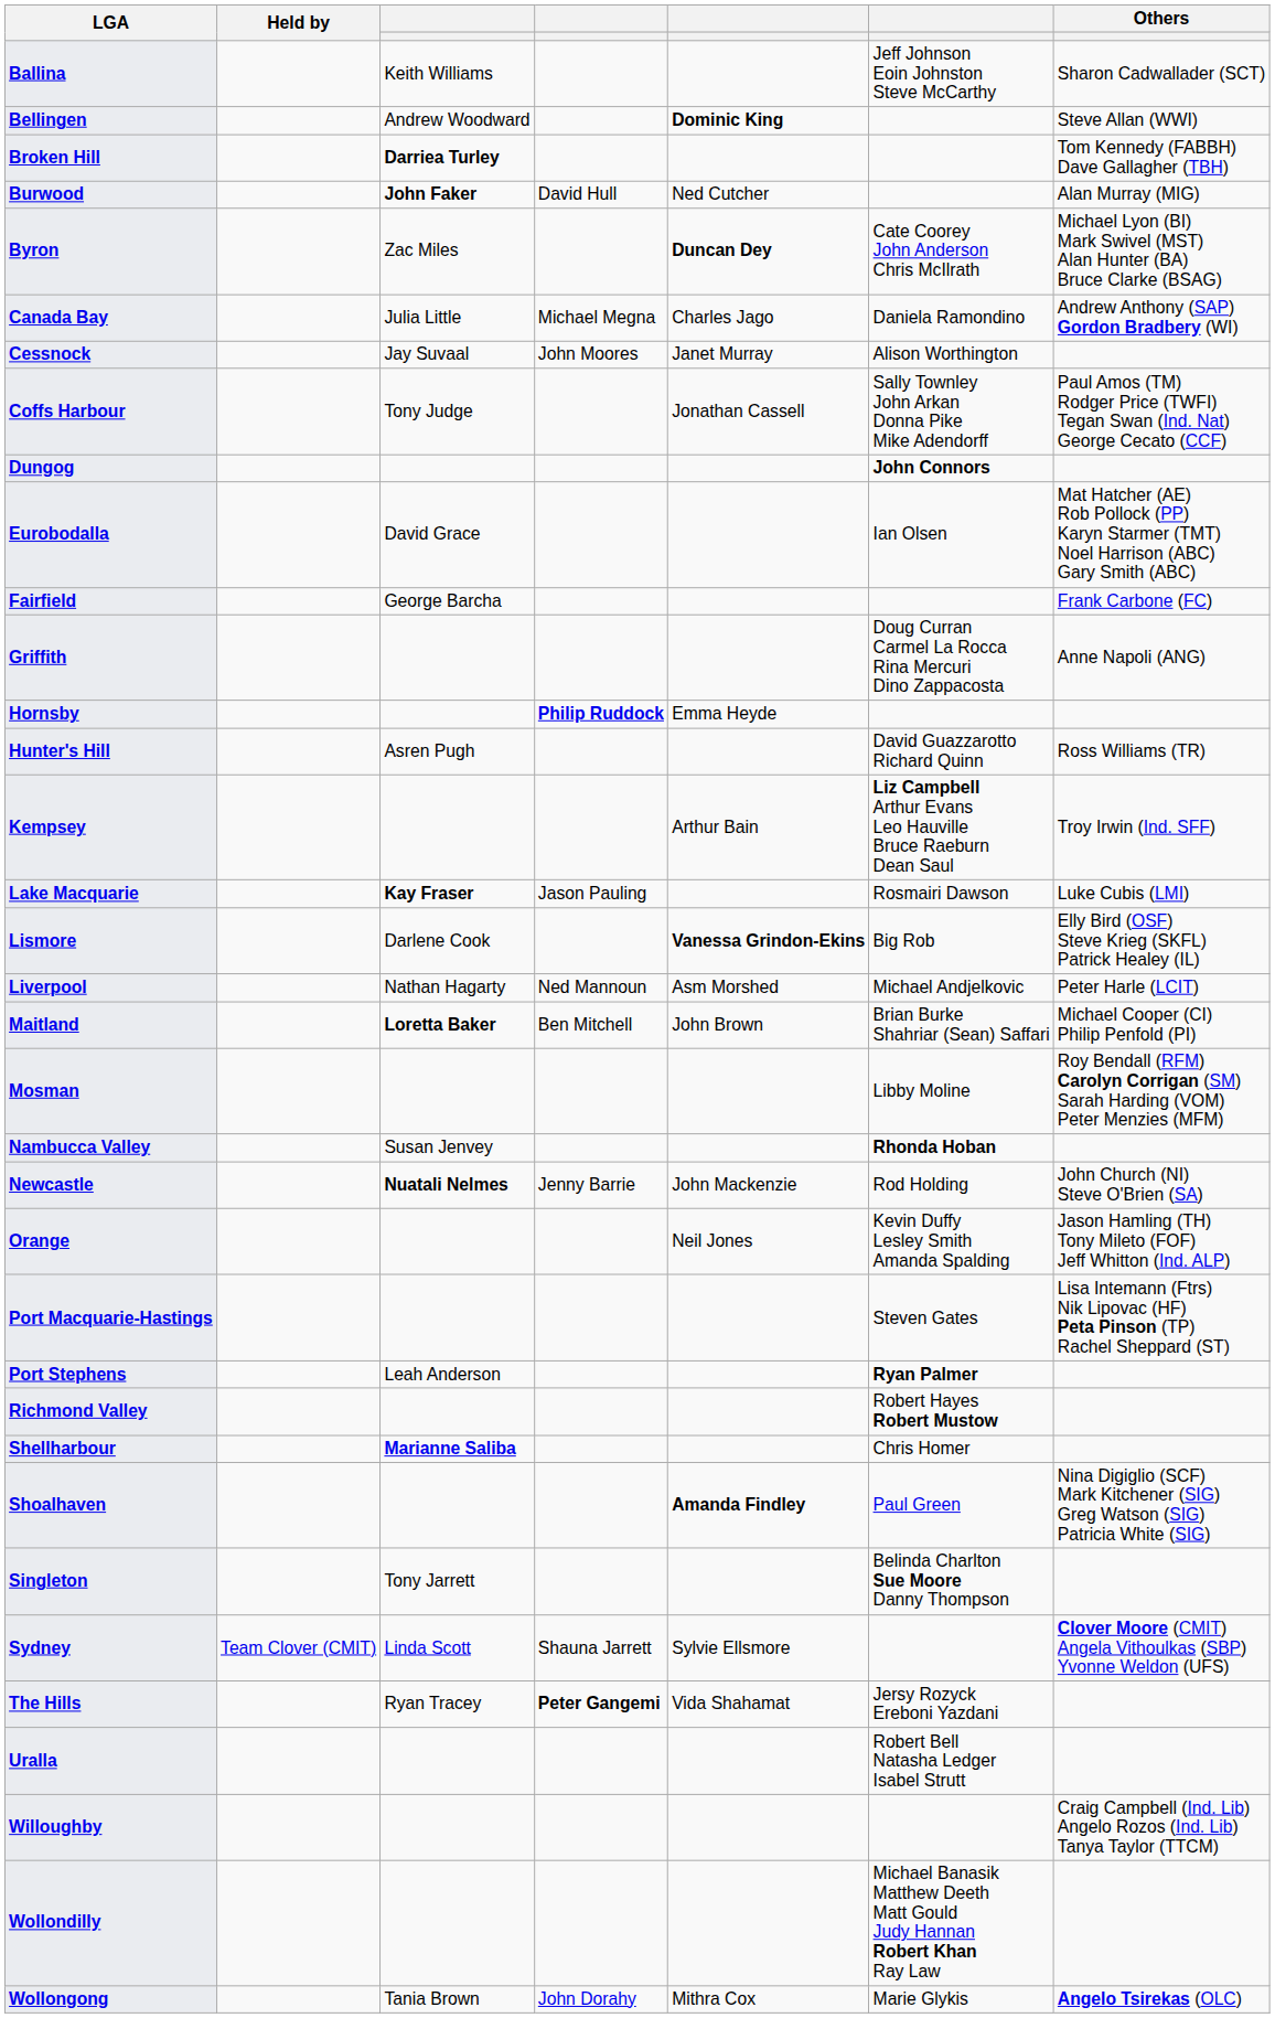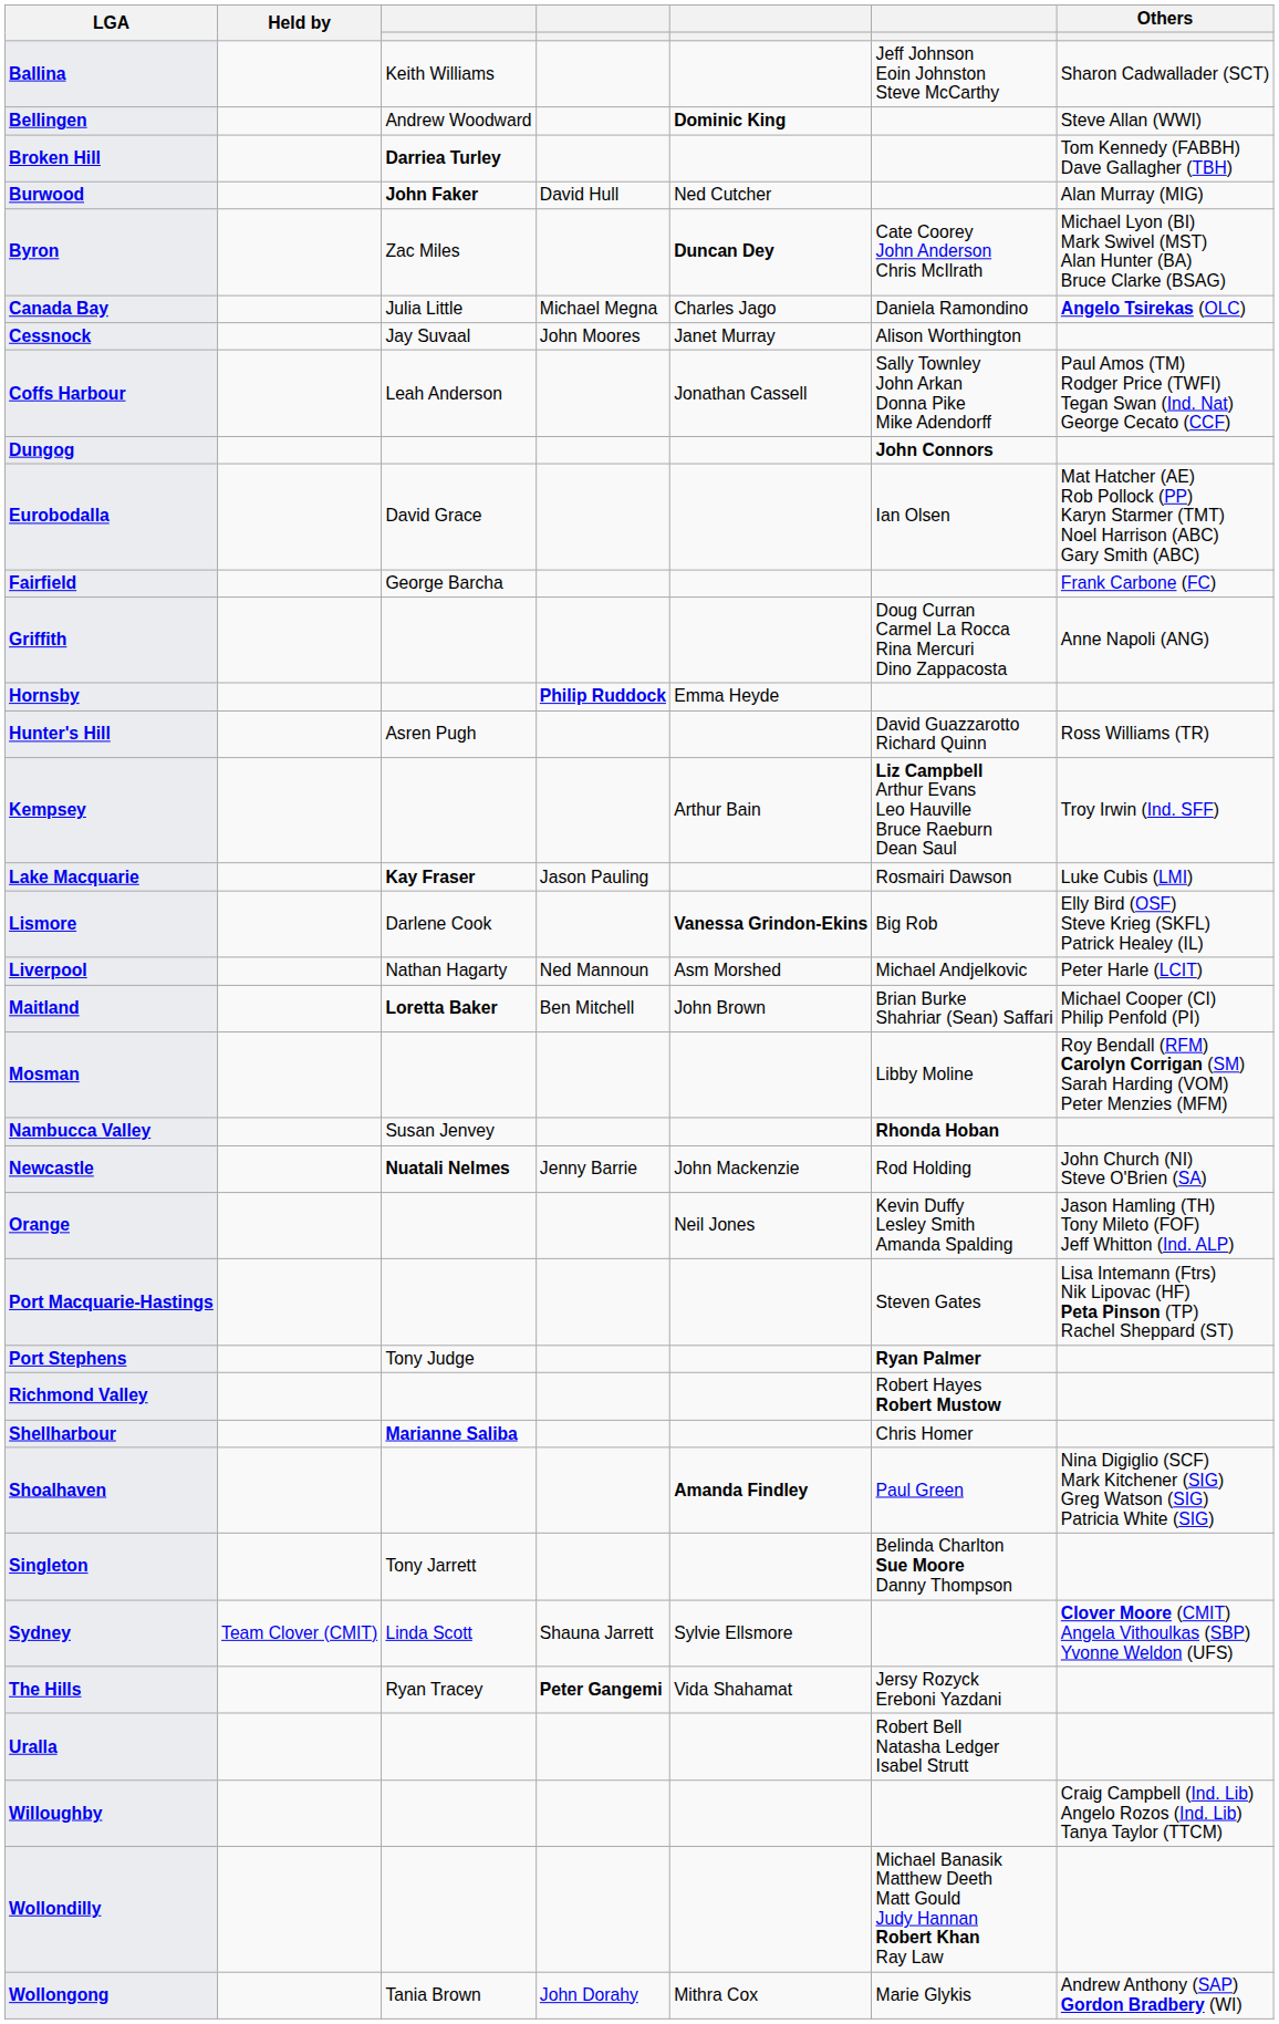 <table class="wikitable">
 <tr>
 <th rowspan="2">LGA</th>
 <th rowspan="2">Held by</th>
 <th></th>
 <th></th>
 <th></th>
 <th></th>
 <th>Others</th>
 </tr>
 <tr style=background:#ccc>
 <th></th>
 <th></th>
 <th></th>
 <th></th>
 <th></th>
 </tr>
 <tr>
 <td align="left"; style=background:#EAECF0><strong><a href='#'>Ballina</a></strong></td>
 <td></td>
 <td>Keith Williams</td>
 <td></td>
 <td></td>
 <td>Jeff Johnson <br> Eoin Johnston <br> Steve McCarthy</td>
 <td>Sharon Cadwallader (SCT)</td>
 </tr>
 <tr>
 <td align="left"; style=background:#EAECF0><strong><a href='#'>Bellingen</a></strong></td>
 <td></td>
 <td>Andrew Woodward</td>
 <td></td>
 <td><strong>Dominic King</strong></td>
 <td></td>
 <td>Steve Allan (WWI)</td>
 </tr>
 <tr>
 <td align="left"; style=background:#EAECF0><strong><a href='#'>Broken Hill</a></strong></td>
 <td></td>
 <td><strong>Darriea Turley</strong></td>
 <td></td>
 <td></td>
 <td></td>
 <td>Tom Kennedy (FABBH) <br> Dave Gallagher (<a href='#'>TBH</a>)</td>
 </tr>
 <tr>
 <td align="left"; style=background:#EAECF0><strong><a href='#'>Burwood</a></strong></td>
 <td></td>
 <td><strong>John Faker</strong></td>
 <td>David Hull</td>
 <td>Ned Cutcher</td>
 <td></td>
 <td>Alan Murray (MIG)</td>
 </tr>
 <tr>
 <td align="left"; style=background:#EAECF0><strong><a href='#'>Byron</a></strong></td>
 <td></td>
 <td>Zac Miles</td>
 <td></td>
 <td><strong>Duncan Dey</strong></td>
 <td>Cate Coorey <br> <a href='#'>John Anderson</a> <br> Chris McIlrath</td>
 <td>Michael Lyon (BI) <br> Mark Swivel (MST) <br> Alan Hunter (BA) <br>  Bruce Clarke (BSAG) <br></td>
 </tr>
 <tr>
 <td align="left"; style=background:#EAECF0><strong><a href='#'>Canada Bay</a></strong></td>
 <td></td>
 <td>Julia Little</td>
 <td>Michael Megna</td>
 <td>Charles Jago</td>
 <td>Daniela Ramondino</td>
-<td>Andrew Anthony (<a href='#'>SAP</a>) <br> <strong><a href='#'>Gordon Bradbery</a></strong> (WI)</td>
+<td><strong><a href='#'>Angelo Tsirekas</a></strong> (<a href='#'>OLC</a>)</td>
 </tr>
 <tr>
 <td align="left"; style=background:#EAECF0><strong><a href='#'>Cessnock</a></strong></td>
 <td></td>
 <td>Jay Suvaal</td>
 <td>John Moores</td>
 <td>Janet Murray</td>
 <td>Alison Worthington</td>
 <td></td>
 </tr>
 <tr>
 <td align="left"; style=background:#EAECF0><strong><a href='#'>Coffs Harbour</a></strong></td>
 <td></td>
-<td>Tony Judge</td>
+<td>Leah Anderson</td>
 <td></td>
 <td>Jonathan Cassell</td>
 <td>Sally Townley <br> John Arkan <br> Donna Pike <br> Mike Adendorff</td>
 <td>Paul Amos (TM) <br> Rodger Price (TWFI) <br> Tegan Swan (<a href='#'>Ind. Nat</a>) <br> George Cecato (<a href='#'>CCF</a>)</td>
 </tr>
 <tr>
 <td align="left"; style=background:#EAECF0><strong><a href='#'>Dungog</a></strong></td>
 <td></td>
 <td></td>
 <td></td>
 <td></td>
 <td><strong>John Connors</strong></td>
 <td></td>
 </tr>
 <tr>
 <td align="left"; style=background:#EAECF0><strong><a href='#'>Eurobodalla</a></strong></td>
 <td></td>
 <td>David Grace</td>
 <td></td>
 <td></td>
 <td>Ian Olsen</td>
 <td>Mat Hatcher (AE) <br> Rob Pollock (<a href='#'>PP</a>) <br> Karyn Starmer (TMT) <br> Noel Harrison (ABC) <br> Gary Smith (ABC)</td>
 </tr>
 <tr>
 <td align="left"; style=background:#EAECF0><strong><a href='#'>Fairfield</a></strong></td>
 <td></td>
 <td>George Barcha</td>
 <td></td>
 <td></td>
 <td></td>
 <td><a href='#'>Frank Carbone</a> (<a href='#'>FC</a>)</td>
 </tr>
 <tr>
 <td align="left"; style=background:#EAECF0><strong><a href='#'>Griffith</a></strong></td>
 <td></td>
 <td></td>
 <td></td>
 <td></td>
 <td>Doug Curran <br> 	Carmel La Rocca <br> Rina Mercuri <br> Dino Zappacosta</td>
 <td>Anne Napoli (ANG)</td>
 </tr>
 <tr>
 <td align="left"; style=background:#EAECF0><strong><a href='#'>Hornsby</a></strong></td>
 <td></td>
 <td></td>
 <td><strong><a href='#'>Philip Ruddock</a></strong></td>
 <td>Emma Heyde</td>
 <td></td>
 <td></td>
 </tr>
 <tr>
 <td align="left"; style=background:#EAECF0><strong><a href='#'>Hunter's Hill</a></strong></td>
 <td></td>
 <td>Asren Pugh</td>
 <td></td>
 <td></td>
 <td>David Guazzarotto <br> Richard Quinn</td>
 <td>Ross Williams (TR)</td>
 </tr>
 <tr>
 <td align="left"; style=background:#EAECF0><strong><a href='#'>Kempsey</a></strong></td>
 <td></td>
 <td></td>
 <td></td>
 <td>Arthur Bain</td>
 <td><strong>Liz Campbell</strong> <br> Arthur Evans <br> Leo Hauville <br> Bruce Raeburn <br> Dean Saul</td>
 <td>Troy Irwin (<a href='#'>Ind. SFF</a>)</td>
 </tr>
 <tr>
 <td align="left"; style=background:#EAECF0><strong><a href='#'>Lake Macquarie</a></strong></td>
 <td></td>
 <td><strong>Kay Fraser</strong></td>
 <td>Jason Pauling</td>
 <td></td>
 <td>Rosmairi Dawson</td>
 <td>Luke Cubis (<a href='#'>LMI</a>)</td>
 </tr>
 <tr>
 <td align="left"; style=background:#EAECF0><strong><a href='#'>Lismore</a></strong></td>
 <td></td>
 <td>Darlene Cook</td>
 <td></td>
 <td><strong>Vanessa Grindon-Ekins</strong></td>
 <td>Big Rob</td>
 <td>Elly Bird (<a href='#'>OSF</a>) <br> Steve Krieg (SKFL) <br> Patrick Healey (IL)</td>
 </tr>
 <tr>
 <td align="left"; style=background:#EAECF0><strong><a href='#'>Liverpool</a></strong></td>
 <td></td>
 <td>Nathan Hagarty</td>
 <td>Ned Mannoun</td>
 <td>Asm Morshed</td>
 <td>Michael Andjelkovic</td>
 <td>Peter Harle (<a href='#'>LCIT</a>)</td>
 </tr>
 <tr>
 <td align="left"; style=background:#EAECF0><strong><a href='#'>Maitland</a></strong></td>
 <td></td>
 <td><strong>Loretta Baker</strong></td>
 <td>Ben Mitchell</td>
 <td>John Brown</td>
 <td>Brian Burke <br> Shahriar (Sean) Saffari</td>
 <td>Michael Cooper (CI) <br> Philip Penfold (PI)</td>
 </tr>
 <tr>
 <td align="left"; style=background:#EAECF0><strong><a href='#'>Mosman</a></strong></td>
 <td></td>
 <td></td>
 <td></td>
 <td></td>
 <td>Libby Moline</td>
 <td>Roy Bendall (<a href='#'>RFM</a>) <br> <strong>Carolyn Corrigan</strong> (<a href='#'>SM</a>) <br> Sarah Harding (VOM) <br> Peter Menzies (MFM)</td>
 </tr>
 <tr>
 <td align="left"; style=background:#EAECF0><strong><a href='#'>Nambucca Valley</a></strong></td>
 <td></td>
 <td>Susan Jenvey</td>
 <td></td>
 <td></td>
 <td><strong>Rhonda Hoban</strong></td>
 <td></td>
 </tr>
 <tr>
 <td align="left"; style=background:#EAECF0><strong><a href='#'>Newcastle</a></strong></td>
 <td></td>
 <td><strong>Nuatali Nelmes</strong></td>
 <td>Jenny Barrie</td>
 <td>John Mackenzie</td>
 <td>Rod Holding</td>
 <td>John Church (NI) <br> Steve O'Brien (<a href='#'>SA</a>)</td>
 </tr>
 <tr>
 <td align="left"; style=background:#EAECF0><strong><a href='#'>Orange</a></strong></td>
 <td></td>
 <td></td>
 <td></td>
 <td>Neil Jones</td>
 <td>Kevin Duffy <br> Lesley Smith <br> Amanda Spalding</td>
 <td>Jason Hamling (TH) <br> Tony Mileto (FOF) <br> Jeff Whitton (<a href='#'>Ind. ALP</a>)</td>
 </tr>
 <tr>
 <td align="left"; style=background:#EAECF0><strong><a href='#'>Port Macquarie-Hastings</a></strong></td>
 <td></td>
 <td></td>
 <td></td>
 <td></td>
 <td>Steven Gates</td>
 <td>Lisa Intemann (Ftrs) <br> Nik Lipovac (HF) <br> <strong>Peta Pinson</strong> (TP) <br> Rachel Sheppard (ST)</td>
 </tr>
 <tr>
 <td align="left"; style=background:#EAECF0><strong><a href='#'>Port Stephens</a></strong></td>
 <td></td>
-<td>Leah Anderson</td>
+<td>Tony Judge</td>
 <td></td>
 <td></td>
 <td><strong>Ryan Palmer</strong></td>
 <td></td>
 </tr>
 <tr>
 <td align="left"; style=background:#EAECF0><strong><a href='#'>Richmond Valley</a></strong></td>
 <td></td>
 <td></td>
 <td></td>
 <td></td>
 <td>Robert Hayes <br> <strong>Robert Mustow</strong></td>
 <td></td>
 </tr>
 <tr>
 <td align="left"; style=background:#EAECF0><strong><a href='#'>Shellharbour</a></strong></td>
 <td></td>
 <td><strong><a href='#'>Marianne Saliba</a></strong></td>
 <td></td>
 <td></td>
 <td>Chris Homer</td>
 <td></td>
 </tr>
 <tr>
 <td align="left"; style=background:#EAECF0><strong><a href='#'>Shoalhaven</a></strong></td>
 <td></td>
 <td></td>
 <td></td>
 <td><strong>Amanda Findley</strong></td>
 <td><a href='#'>Paul Green</a></td>
 <td>Nina Digiglio (SCF) <br> Mark Kitchener (<a href='#'>SIG</a>) <br> Greg Watson (<a href='#'>SIG</a>) <br> Patricia White (<a href='#'>SIG</a>)</td>
 </tr>
 <tr>
 <td align="left"; style=background:#EAECF0><strong><a href='#'>Singleton</a></strong></td>
 <td></td>
 <td>Tony Jarrett</td>
 <td></td>
 <td></td>
 <td>Belinda Charlton <br> <strong>Sue Moore</strong> <br> Danny Thompson</td>
 <td></td>
 </tr>
 <tr>
 <td align="left"; style=background:#EAECF0><strong><a href='#'>Sydney</a></strong></td>
 <td><a href='#'>Team Clover (CMIT)</a></td>
 <td><a href='#'>Linda Scott</a></td>
 <td>Shauna Jarrett</td>
 <td>Sylvie Ellsmore</td>
 <td></td>
 <td><strong><a href='#'>Clover Moore</a></strong> (<a href='#'>CMIT</a>) <br> <a href='#'>Angela Vithoulkas</a> (<a href='#'>SBP</a>) <br> <a href='#'>Yvonne Weldon</a> (UFS)</td>
 </tr>
 <tr>
 <td align="left"; style=background:#EAECF0><strong><a href='#'>The Hills</a></strong></td>
 <td></td>
 <td>Ryan Tracey</td>
 <td><strong>Peter Gangemi</strong></td>
 <td>Vida Shahamat</td>
 <td>Jersy Rozyck <br> Ereboni Yazdani</td>
 <td></td>
 </tr>
 <tr>
 <td align="left"; style=background:#EAECF0><strong><a href='#'>Uralla</a></strong></td>
 <td></td>
 <td></td>
 <td></td>
 <td></td>
 <td>Robert Bell <br> Natasha Ledger <br> Isabel Strutt</td>
 <td></td>
 </tr>
 <tr>
 <td align="left"; style=background:#EAECF0><strong><a href='#'>Willoughby</a></strong></td>
 <td></td>
 <td></td>
 <td></td>
 <td></td>
 <td></td>
 <td>Craig Campbell (<a href='#'>Ind. Lib</a>) <br> Angelo Rozos (<a href='#'>Ind. Lib</a>) <br> Tanya Taylor (TTCM)</td>
 </tr>
 <tr>
 <td align="left"; style=background:#EAECF0><strong><a href='#'>Wollondilly</a></strong></td>
 <td></td>
 <td></td>
 <td></td>
 <td></td>
 <td>Michael Banasik <br> Matthew Deeth <br> Matt Gould <br> <a href='#'>Judy Hannan</a> <br> <strong>Robert Khan</strong> <br> Ray Law</td>
 <td></td>
 </tr>
 <tr>
 <td align="left"; style=background:#EAECF0><strong><a href='#'>Wollongong</a></strong></td>
 <td></td>
 <td>Tania Brown</td>
 <td><a href='#'>John Dorahy</a></td>
 <td>Mithra Cox</td>
 <td>Marie Glykis</td>
-<td><strong><a href='#'>Angelo Tsirekas</a></strong> (<a href='#'>OLC</a>)</td>
+<td>Andrew Anthony (<a href='#'>SAP</a>) <br> <strong><a href='#'>Gordon Bradbery</a></strong> (WI)</td>
 </tr>
 </table>
